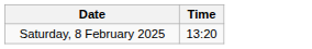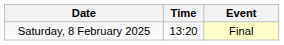 <table class = "wikitable" style="text-align:center;">
 <tr>
 <th width=220>Date</th>
 <th width=50>Time</th>
+<th width=100>Event</th>
 </tr>
 <tr>
 <td>Saturday, 8 February 2025</td>
 <td>13:20</td>
+<td bgcolor=ffffcc>Final</td>
 </tr>
 </table>
